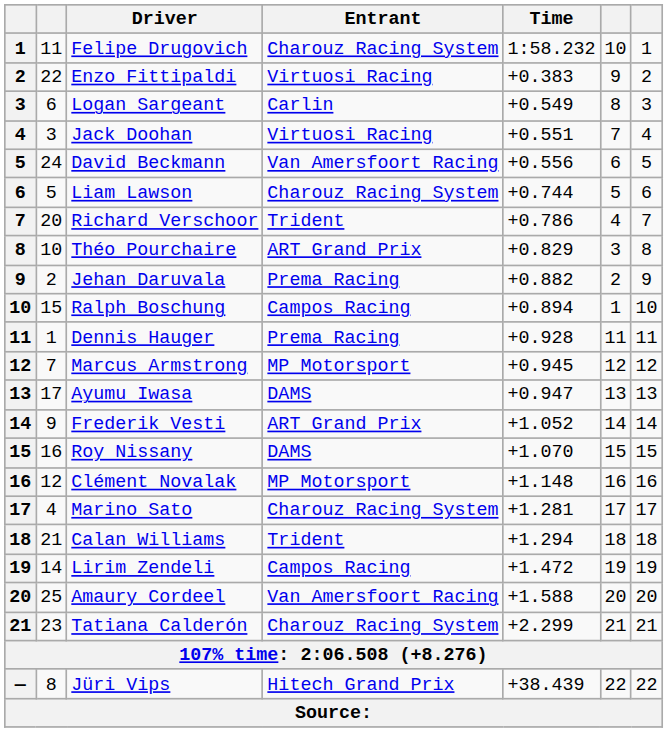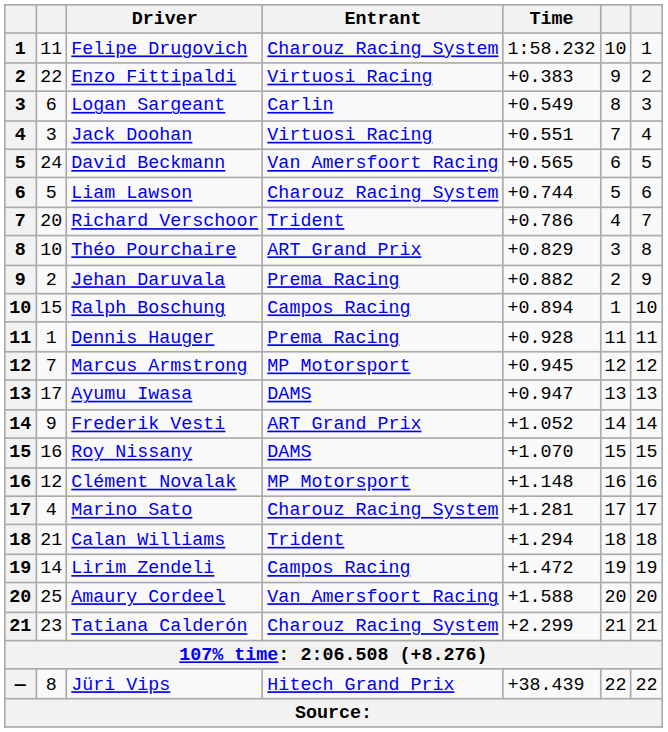 <table class="wikitable" style="font-size:85%">
 <tr>
 <th scope="col"></th>
 <th scope="col"></th>
 <th scope="col">Driver</th>
 <th scope="col">Entrant</th>
 <th scope="col">Time</th>
 <th scope="col"></th>
 <th scope="col"></th>
 </tr>
 <tr>
 <th>1</th>
 <td align="center">11</td>
 <td> <a href='#'>Felipe Drugovich</a></td>
 <td><a href='#'>Charouz Racing System</a></td>
 <td>1:58.232</td>
 <td align="center">10</td>
 <td align="center">1</td>
 </tr>
 <tr>
 <th>2</th>
 <td align="center">22</td>
 <td> <a href='#'>Enzo Fittipaldi</a></td>
 <td><a href='#'>Virtuosi Racing</a></td>
 <td>+0.383</td>
 <td align="center">9</td>
 <td align="center">2</td>
 </tr>
 <tr>
 <th>3</th>
 <td align="center">6</td>
 <td> <a href='#'>Logan Sargeant</a></td>
 <td><a href='#'>Carlin</a></td>
 <td>+0.549</td>
 <td align="center">8</td>
 <td align="center">3</td>
 </tr>
 <tr>
 <th>4</th>
 <td align="center">3</td>
 <td> <a href='#'>Jack Doohan</a></td>
 <td><a href='#'>Virtuosi Racing</a></td>
 <td>+0.551</td>
 <td align="center">7</td>
 <td align="center">4</td>
 </tr>
 <tr>
 <th>5</th>
 <td align="center">24</td>
 <td> <a href='#'>David Beckmann</a></td>
 <td><a href='#'>Van Amersfoort Racing</a></td>
-<td>+0.556</td>
+<td>+0.565</td>
 <td align="center">6</td>
 <td align="center">5</td>
 </tr>
 <tr>
 <th>6</th>
 <td align="center">5</td>
 <td> <a href='#'>Liam Lawson</a></td>
 <td><a href='#'>Charouz Racing System</a></td>
 <td>+0.744</td>
 <td align="center">5</td>
 <td align="center">6</td>
 </tr>
 <tr>
 <th>7</th>
 <td align="center">20</td>
 <td> <a href='#'>Richard Verschoor</a></td>
 <td><a href='#'>Trident</a></td>
 <td>+0.786</td>
 <td align="center">4</td>
 <td align="center">7</td>
 </tr>
 <tr>
 <th>8</th>
 <td align="center">10</td>
 <td> <a href='#'>Théo Pourchaire</a></td>
 <td><a href='#'>ART Grand Prix</a></td>
 <td>+0.829</td>
 <td align="center">3</td>
 <td align="center">8</td>
 </tr>
 <tr>
 <th>9</th>
 <td align="center">2</td>
 <td> <a href='#'>Jehan Daruvala</a></td>
 <td><a href='#'>Prema Racing</a></td>
 <td>+0.882</td>
 <td align="center">2</td>
 <td align="center">9</td>
 </tr>
 <tr>
 <th>10</th>
 <td align="center">15</td>
 <td> <a href='#'>Ralph Boschung</a></td>
 <td><a href='#'>Campos Racing</a></td>
 <td>+0.894</td>
 <td align="center">1</td>
 <td align="center">10</td>
 </tr>
 <tr>
 <th>11</th>
 <td align="center">1</td>
 <td> <a href='#'>Dennis Hauger</a></td>
 <td><a href='#'>Prema Racing</a></td>
 <td>+0.928</td>
 <td align="center">11</td>
 <td align="center">11</td>
 </tr>
 <tr>
 <th>12</th>
 <td align="center">7</td>
 <td> <a href='#'>Marcus Armstrong</a></td>
 <td><a href='#'>MP Motorsport</a></td>
 <td>+0.945</td>
 <td align="center">12</td>
 <td align="center">12</td>
 </tr>
 <tr>
 <th>13</th>
 <td align="center">17</td>
 <td> <a href='#'>Ayumu Iwasa</a></td>
 <td><a href='#'>DAMS</a></td>
 <td>+0.947</td>
 <td align="center">13</td>
 <td align="center">13</td>
 </tr>
 <tr>
 <th>14</th>
 <td align="center">9</td>
 <td> <a href='#'>Frederik Vesti</a></td>
 <td><a href='#'>ART Grand Prix</a></td>
 <td>+1.052</td>
 <td align="center">14</td>
 <td align="center">14</td>
 </tr>
 <tr>
 <th>15</th>
 <td align="center">16</td>
 <td> <a href='#'>Roy Nissany</a></td>
 <td><a href='#'>DAMS</a></td>
 <td>+1.070</td>
 <td align="center">15</td>
 <td align="center">15</td>
 </tr>
 <tr>
 <th>16</th>
 <td align="center">12</td>
 <td> <a href='#'>Clément Novalak</a></td>
 <td><a href='#'>MP Motorsport</a></td>
 <td>+1.148</td>
 <td align="center">16</td>
 <td align="center">16</td>
 </tr>
 <tr>
 <th>17</th>
 <td align="center">4</td>
 <td> <a href='#'>Marino Sato</a></td>
 <td><a href='#'>Charouz Racing System</a></td>
 <td>+1.281</td>
 <td align="center">17</td>
 <td align="center">17</td>
 </tr>
 <tr>
 <th>18</th>
 <td align="center">21</td>
 <td> <a href='#'>Calan Williams</a></td>
 <td><a href='#'>Trident</a></td>
 <td>+1.294</td>
 <td align="center">18</td>
 <td align="center">18</td>
 </tr>
 <tr>
 <th>19</th>
 <td align="center">14</td>
 <td> <a href='#'>Lirim Zendeli</a></td>
 <td><a href='#'>Campos Racing</a></td>
 <td>+1.472</td>
 <td align="center">19</td>
 <td align="center">19</td>
 </tr>
 <tr>
 <th>20</th>
 <td align="center">25</td>
 <td> <a href='#'>Amaury Cordeel</a></td>
 <td><a href='#'>Van Amersfoort Racing</a></td>
 <td>+1.588</td>
 <td align="center">20</td>
 <td align="center">20</td>
 </tr>
 <tr>
 <th>21</th>
 <td align="center">23</td>
 <td>  <a href='#'>Tatiana Calderón</a></td>
 <td><a href='#'>Charouz Racing System</a></td>
 <td>+2.299</td>
 <td align="center">21</td>
 <td align="center">21</td>
 </tr>
 <tr>
 <th colspan="7"><a href='#'>107% time</a>: 2:06.508 (+8.276)</th>
 </tr>
 <tr>
 <th>—</th>
 <td align="center">8</td>
 <td> <a href='#'>Jüri Vips</a></td>
 <td><a href='#'>Hitech Grand Prix</a></td>
 <td>+38.439</td>
 <td align="center">22</td>
 <td align="center">22</td>
 </tr>
 <tr>
 <th colspan="7">Source:</th>
 </tr>
 </table>
